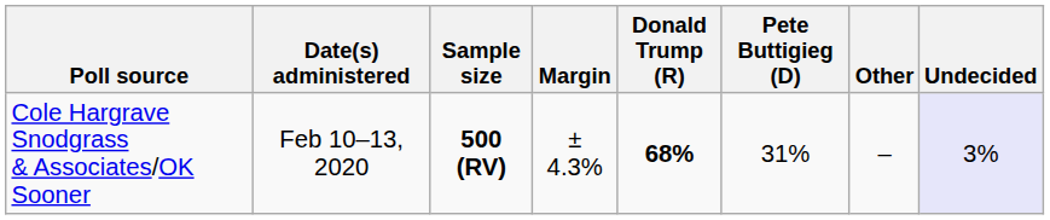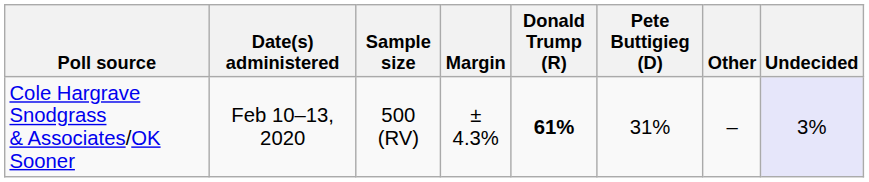 <table class="wikitable" style="font-size:90%;text-align:center;">
 <tr valign=bottom style="font-size:90%;">
 <th>Poll source</th>
 <th>Date(s)<br>administered</th>
 <th>Sample<br>size</th>
 <th>Margin<br></th>
 <th>Donald<br>Trump (R)</th>
 <th>Pete<br>Buttigieg (D)</th>
 <th>Other</th>
 <th>Undecided</th>
 </tr>
 <tr>
 <td style="text-align:left;"><a href='#'>Cole Hargrave Snodgrass<br>& Associates</a>/<a href='#'>OK Sooner</a></td>
 <td>Feb 10–13, 2020</td>
-<td><strong>500 (RV)</strong></td>
+<td>500 (RV)</td>
 <td>± 4.3%</td>
-<td><strong>68%</strong></td>
+<td><strong>61%</strong></td>
 <td>31%</td>
 <td>–</td>
 <td style="background: lavender;">3%</td>
 </tr>
 </table>
